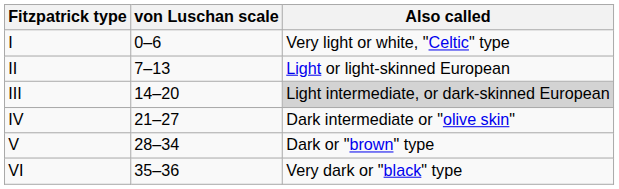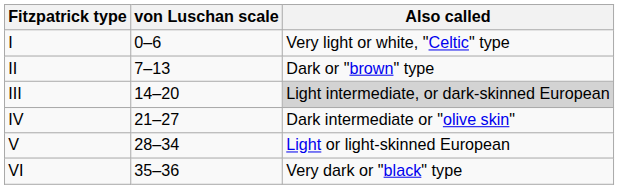 <table class="wikitable">
 <tr>
 <th>Fitzpatrick type</th>
 <th>von Luschan scale</th>
 <th>Also called</th>
 </tr>
 <tr>
 <td>I</td>
 <td>0–6</td>
 <td>Very light or white, "<a href='#'>Celtic</a>" type</td>
 </tr>
 <tr>
 <td>II</td>
 <td>7–13</td>
-<td><a href='#'>Light</a> or light-skinned European</td>
+<td>Dark or "<a href='#'>brown</a>" type</td>
 </tr>
 <tr>
 <td>III</td>
 <td>14–20</td>
 <td style="background: lightgrey;">Light intermediate, or dark-skinned European</td>
 </tr>
 <tr>
 <td>IV</td>
 <td>21–27</td>
 <td>Dark intermediate or "<a href='#'>olive skin</a>"</td>
 </tr>
 <tr>
 <td>V</td>
 <td>28–34</td>
-<td>Dark or "<a href='#'>brown</a>" type</td>
+<td><a href='#'>Light</a> or light-skinned European</td>
 </tr>
 <tr>
 <td>VI</td>
 <td>35–36</td>
 <td>Very dark or "<a href='#'>black</a>" type</td>
 </tr>
 </table>
